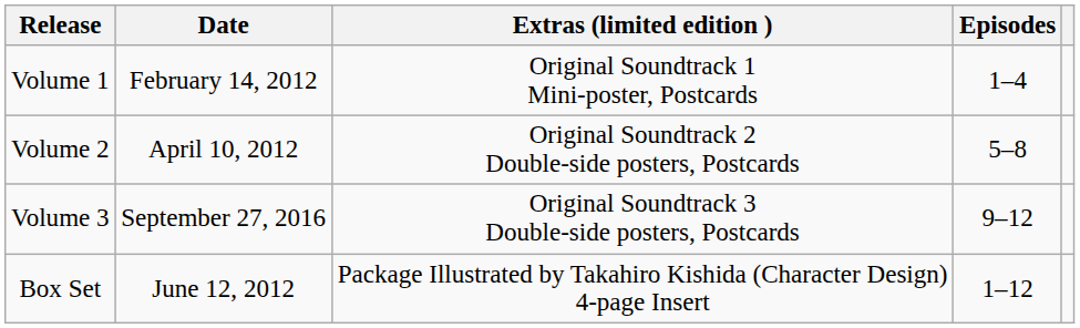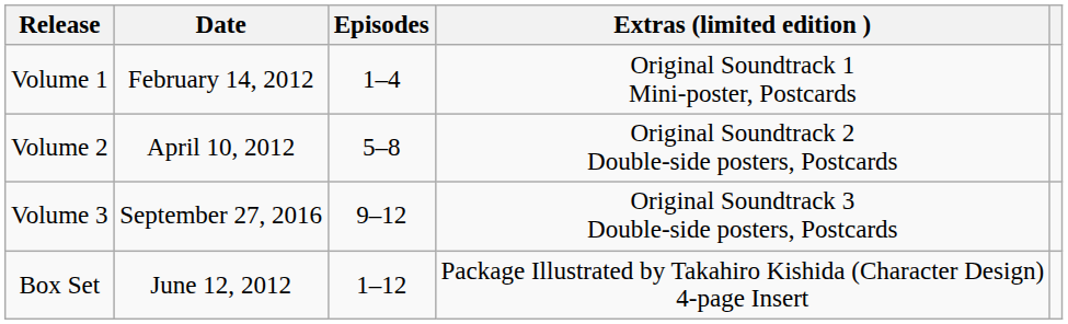 <table class="wikitable">
 <tr>
 <th>Release</th>
 <th>Date</th>
+<th>Episodes</th>
 <th>Extras (limited edition )</th>
-<th>Episodes</th>
 <th></th>
 </tr>
 <tr>
 <td align=center>Volume 1</td>
 <td align=center>February 14, 2012</td>
+<td align=center>1–4</td>
 <td align=center>Original Soundtrack  1<br>Mini-poster, Postcards</td>
-<td align=center>1–4</td>
 <td align=center></td>
 </tr>
 <tr>
 <td align=center>Volume 2</td>
 <td align=center>April 10, 2012</td>
+<td align=center>5–8</td>
 <td align=center>Original Soundtrack  2<br>Double-side posters, Postcards</td>
-<td align=center>5–8</td>
 <td align=center></td>
 </tr>
 <tr>
 <td align=center>Volume 3</td>
 <td align=center>September 27, 2016</td>
+<td align=center>9–12</td>
 <td align=center>Original Soundtrack  3<br>Double-side posters, Postcards</td>
-<td align=center>9–12</td>
 <td align=center></td>
 </tr>
 <tr>
 <td align=center>Box Set</td>
 <td align=center>June 12, 2012</td>
+<td align=center>1–12</td>
 <td align=center>Package Illustrated by Takahiro Kishida (Character Design)<br>4-page Insert</td>
-<td align=center>1–12</td>
 <td align=center></td>
 </tr>
 </table>
